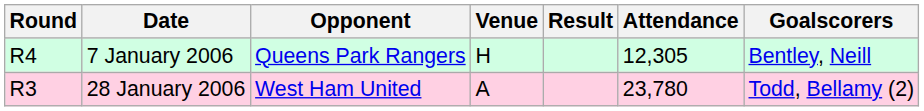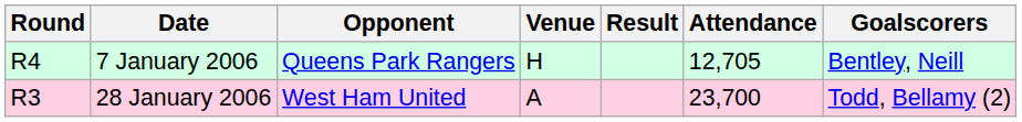 <table class="wikitable">
 <tr>
 <th>Round</th>
 <th>Date</th>
 <th>Opponent</th>
 <th>Venue</th>
 <th>Result</th>
 <th>Attendance</th>
 <th>Goalscorers</th>
 </tr>
 <tr style="background:#d0ffe3;">
 <td>R4</td>
 <td>7 January 2006</td>
 <td><a href='#'>Queens Park Rangers</a></td>
 <td>H</td>
 <td></td>
-<td>12,305</td>
+<td>12,705</td>
 <td><a href='#'>Bentley</a>, <a href='#'>Neill</a></td>
 </tr>
 <tr style="background:#ffd0e3;">
 <td>R3</td>
 <td>28 January 2006</td>
 <td><a href='#'>West Ham United</a></td>
 <td>A</td>
 <td></td>
-<td>23,780</td>
+<td>23,700</td>
 <td><a href='#'>Todd</a>, <a href='#'>Bellamy</a> (2)</td>
 </tr>
 </table>
